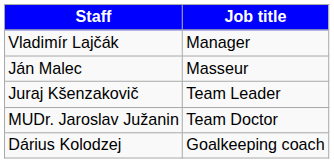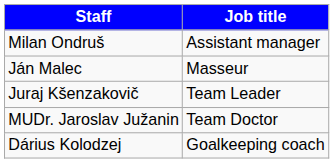 <table class="wikitable">
 <tr>
 <th style="color:white; background:blue;">Staff</th>
 <th style="color:white; background:blue;">Job title</th>
 </tr>
 <tr>
-<td> Vladimír Lajčák</td>
-<td>Manager</td>
+<td> Milan Ondruš</td>
+<td>Assistant manager</td>
 </tr>
 <tr>
 <td> Ján Malec</td>
 <td>Masseur</td>
 </tr>
 <tr>
 <td> Juraj Kšenzakovič</td>
 <td>Team Leader</td>
 </tr>
 <tr>
 <td> MUDr. Jaroslav Južanin</td>
 <td>Team Doctor</td>
 </tr>
 <tr>
 <td> Dárius Kolodzej</td>
 <td>Goalkeeping coach</td>
 </tr>
 </table>
